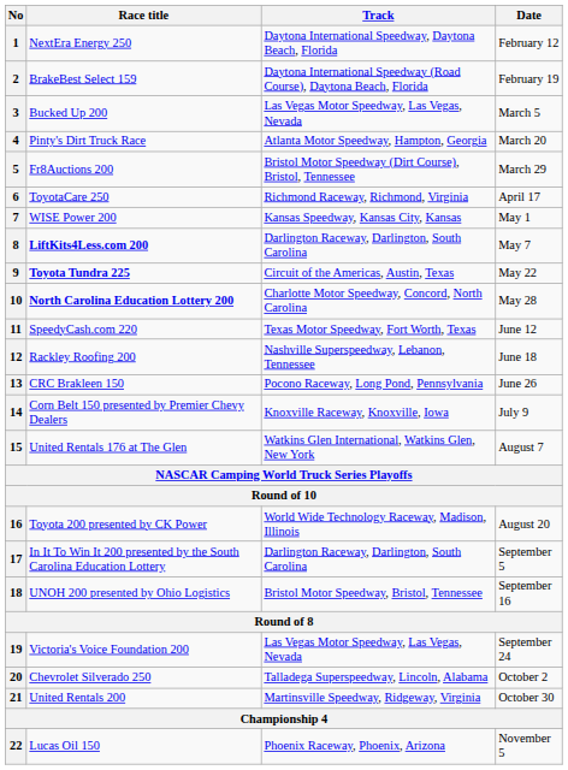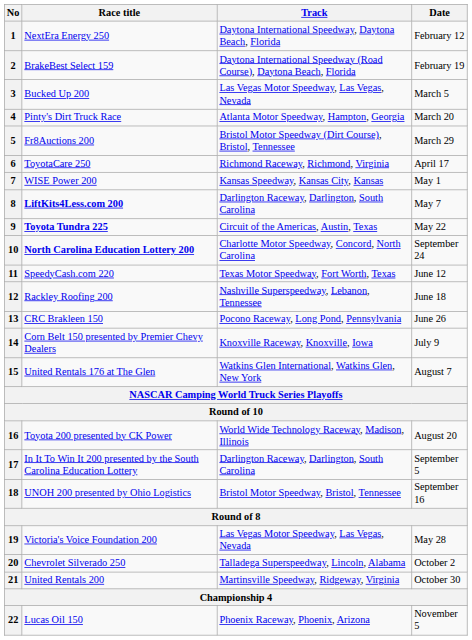 <table class="wikitable" style="font-size:85%">
 <tr>
 <th>No</th>
 <th>Race title</th>
 <th><a href='#'>Track</a></th>
 <th>Date</th>
 </tr>
 <tr>
 <th>1</th>
 <td><a href='#'>NextEra Energy 250</a></td>
 <td><a href='#'>Daytona International Speedway</a>, <a href='#'>Daytona Beach</a>, <a href='#'>Florida</a></td>
 <td>February 12</td>
 </tr>
 <tr>
 <th>2</th>
 <td><a href='#'>BrakeBest Select 159</a></td>
 <td><a href='#'>Daytona International Speedway (Road Course)</a>, <a href='#'>Daytona Beach</a>, <a href='#'>Florida</a></td>
 <td>February 19</td>
 </tr>
 <tr>
 <th>3</th>
 <td><a href='#'>Bucked Up 200</a></td>
 <td><a href='#'>Las Vegas Motor Speedway</a>, <a href='#'>Las Vegas</a>, <a href='#'>Nevada</a></td>
 <td>March 5</td>
 </tr>
 <tr>
 <th>4</th>
 <td><a href='#'>Pinty's Dirt Truck Race</a></td>
 <td><a href='#'>Atlanta Motor Speedway</a>, <a href='#'>Hampton</a>, <a href='#'>Georgia</a></td>
 <td>March 20</td>
 </tr>
 <tr>
 <th>5</th>
 <td><a href='#'>Fr8Auctions 200</a></td>
 <td><a href='#'>Bristol Motor Speedway (Dirt Course)</a>, <a href='#'>Bristol</a>, <a href='#'>Tennessee</a></td>
 <td>March 29</td>
 </tr>
 <tr>
 <th>6</th>
 <td><a href='#'>ToyotaCare 250</a></td>
 <td><a href='#'>Richmond Raceway</a>, <a href='#'>Richmond</a>, <a href='#'>Virginia</a></td>
 <td>April 17</td>
 </tr>
 <tr>
 <th>7</th>
 <td><a href='#'>WISE Power 200</a></td>
 <td><a href='#'>Kansas Speedway</a>, <a href='#'>Kansas City</a>, <a href='#'>Kansas</a></td>
 <td>May 1</td>
 </tr>
 <tr>
 <th>8</th>
 <td><strong><a href='#'>LiftKits4Less.com 200</a></strong></td>
 <td><a href='#'>Darlington Raceway</a>, <a href='#'>Darlington</a>, <a href='#'>South Carolina</a></td>
 <td>May 7</td>
 </tr>
 <tr>
 <th>9</th>
 <td><strong><a href='#'>Toyota Tundra 225</a></strong></td>
 <td><a href='#'>Circuit of the Americas</a>, <a href='#'>Austin</a>, <a href='#'>Texas</a></td>
 <td>May 22</td>
 </tr>
 <tr>
 <th>10</th>
 <td><strong><a href='#'>North Carolina Education Lottery 200</a></strong></td>
 <td><a href='#'>Charlotte Motor Speedway</a>, <a href='#'>Concord</a>, <a href='#'>North Carolina</a></td>
-<td>May 28</td>
+<td>September 24</td>
 </tr>
 <tr>
 <th>11</th>
 <td><a href='#'>SpeedyCash.com 220</a></td>
 <td><a href='#'>Texas Motor Speedway</a>, <a href='#'>Fort Worth</a>, <a href='#'>Texas</a></td>
 <td>June 12</td>
 </tr>
 <tr>
 <th>12</th>
 <td><a href='#'>Rackley Roofing 200</a></td>
 <td><a href='#'>Nashville Superspeedway</a>, <a href='#'>Lebanon</a>, <a href='#'>Tennessee</a></td>
 <td>June 18</td>
 </tr>
 <tr>
 <th>13</th>
 <td><a href='#'>CRC Brakleen 150</a></td>
 <td><a href='#'>Pocono Raceway</a>, <a href='#'>Long Pond</a>, <a href='#'>Pennsylvania</a></td>
 <td>June 26</td>
 </tr>
 <tr>
 <th>14</th>
 <td><a href='#'>Corn Belt 150 presented by Premier Chevy Dealers</a></td>
 <td><a href='#'>Knoxville Raceway</a>, <a href='#'>Knoxville</a>, <a href='#'>Iowa</a></td>
 <td>July 9</td>
 </tr>
 <tr>
 <th>15</th>
 <td><a href='#'>United Rentals 176 at The Glen</a></td>
 <td><a href='#'>Watkins Glen International</a>, <a href='#'>Watkins Glen</a>, <a href='#'>New York</a></td>
 <td>August 7</td>
 </tr>
 <tr>
 <th colspan=4><a href='#'>NASCAR Camping World Truck Series Playoffs</a></th>
 </tr>
 <tr>
 <th colspan=4>Round of 10</th>
 </tr>
 <tr>
 <th>16</th>
 <td><a href='#'>Toyota 200 presented by CK Power</a></td>
 <td><a href='#'>World Wide Technology Raceway</a>, <a href='#'>Madison</a>, <a href='#'>Illinois</a></td>
 <td>August 20</td>
 </tr>
 <tr>
 <th>17</th>
 <td><a href='#'>In It To Win It 200 presented by the South Carolina Education Lottery</a></td>
 <td><a href='#'>Darlington Raceway</a>, <a href='#'>Darlington</a>, <a href='#'>South Carolina</a></td>
 <td>September 5</td>
 </tr>
 <tr>
 <th>18</th>
 <td><a href='#'>UNOH 200 presented by Ohio Logistics</a></td>
 <td><a href='#'>Bristol Motor Speedway</a>, <a href='#'>Bristol</a>, <a href='#'>Tennessee</a></td>
 <td>September 16</td>
 </tr>
 <tr>
 <th colspan=4>Round of 8</th>
 </tr>
 <tr>
 <th>19</th>
 <td><a href='#'>Victoria's Voice Foundation 200</a></td>
 <td><a href='#'>Las Vegas Motor Speedway</a>, <a href='#'>Las Vegas</a>, <a href='#'>Nevada</a></td>
-<td>September 24</td>
+<td>May 28</td>
 </tr>
 <tr>
 <th>20</th>
 <td><a href='#'>Chevrolet Silverado 250</a></td>
 <td><a href='#'>Talladega Superspeedway</a>, <a href='#'>Lincoln</a>, <a href='#'>Alabama</a></td>
 <td>October 2</td>
 </tr>
 <tr>
 <th>21</th>
 <td><a href='#'>United Rentals 200</a></td>
 <td><a href='#'>Martinsville Speedway</a>, <a href='#'>Ridgeway</a>, <a href='#'>Virginia</a></td>
 <td>October 30</td>
 </tr>
 <tr>
 <th colspan=4>Championship 4</th>
 </tr>
 <tr>
 <th>22</th>
 <td><a href='#'>Lucas Oil 150</a></td>
 <td><a href='#'>Phoenix Raceway</a>, <a href='#'>Phoenix</a>, <a href='#'>Arizona</a></td>
 <td>November 5</td>
 </tr>
 </table>
